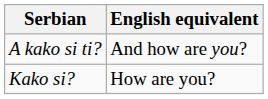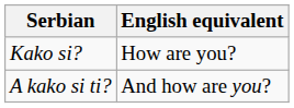 <table class="wikitable">
 <tr>
 <th>Serbian</th>
 <th>English equivalent</th>
 </tr>
 <tr>
+<td><em>Kako si?</em></td>
+<td>How are you?</td>
+</tr>
+<tr>
 <td><em>A kako si ti?</em></td>
 <td>And how are <em>you</em>?</td>
 </tr>
-<tr>
-<td><em>Kako si?</em></td>
-<td>How are you?</td>
-</tr>
 </table>
